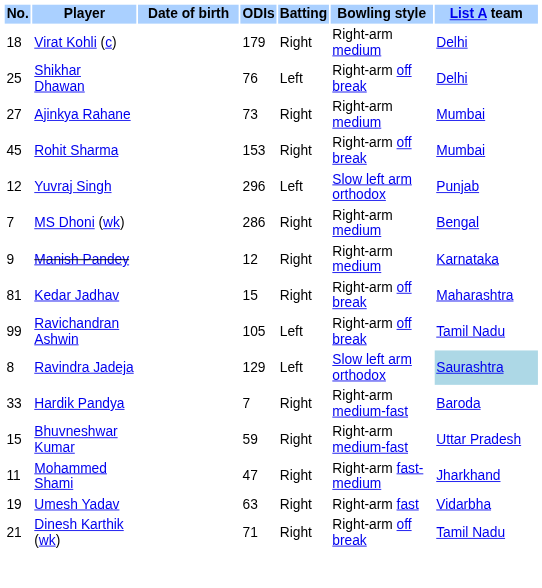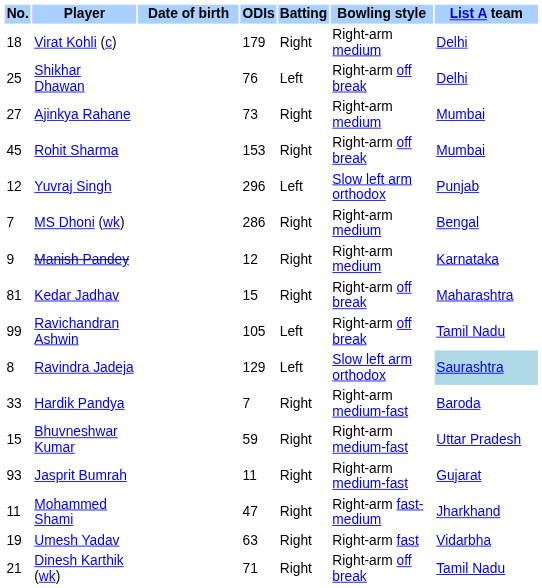 <table border="0" cellspacing="2" cellpadding="2" style="width:100%;">
 <tr style="background:#aad0ff;">
 <th width=5%>No.</th>
 <th width="20%">Player</th>
 <th width=20%>Date of birth</th>
 <th width=6%>ODIs</th>
 <th width=6%>Batting</th>
 <th width=20%>Bowling style</th>
 <th width=20%><a href='#'>List A</a> team</th>
 </tr>
 <tr>
 <td>18</td>
 <td><a href='#'>Virat Kohli</a> (<a href='#'>c</a>)</td>
 <td></td>
 <td>179</td>
 <td>Right</td>
 <td>Right-arm <a href='#'>medium</a></td>
 <td> <a href='#'>Delhi</a></td>
 </tr>
 <tr>
 <td>25</td>
 <td><a href='#'>Shikhar Dhawan</a></td>
 <td></td>
 <td>76</td>
 <td>Left</td>
 <td>Right-arm <a href='#'>off break</a></td>
 <td> <a href='#'>Delhi</a></td>
 </tr>
 <tr>
 <td>27</td>
 <td><a href='#'>Ajinkya Rahane</a></td>
 <td></td>
 <td>73</td>
 <td>Right</td>
 <td>Right-arm <a href='#'>medium</a></td>
 <td> <a href='#'>Mumbai</a></td>
 </tr>
 <tr>
 <td>45</td>
 <td><a href='#'>Rohit Sharma</a></td>
 <td></td>
 <td>153</td>
 <td>Right</td>
 <td>Right-arm <a href='#'>off break</a></td>
 <td> <a href='#'>Mumbai</a></td>
 </tr>
 <tr>
 <td>12</td>
 <td><a href='#'>Yuvraj Singh</a></td>
 <td></td>
 <td>296</td>
 <td>Left</td>
 <td><a href='#'>Slow left arm orthodox</a></td>
 <td> <a href='#'>Punjab</a></td>
 </tr>
 <tr>
 <td>7</td>
 <td><a href='#'>MS Dhoni</a> (<a href='#'>wk</a>)</td>
 <td></td>
 <td>286</td>
 <td>Right</td>
 <td>Right-arm <a href='#'>medium</a></td>
 <td> <a href='#'>Bengal</a></td>
 </tr>
 <tr>
 <td>9</td>
 <td><s><a href='#'>Manish Pandey</a></s></td>
 <td></td>
 <td>12</td>
 <td>Right</td>
 <td>Right-arm <a href='#'>medium</a></td>
 <td> <a href='#'>Karnataka</a></td>
 </tr>
 <tr>
 <td>81</td>
 <td><a href='#'>Kedar Jadhav</a></td>
 <td></td>
 <td>15</td>
 <td>Right</td>
 <td>Right-arm <a href='#'>off break</a></td>
 <td> <a href='#'>Maharashtra</a></td>
 </tr>
 <tr>
 <td>99</td>
 <td><a href='#'>Ravichandran Ashwin</a></td>
 <td></td>
 <td>105</td>
 <td>Left</td>
 <td>Right-arm <a href='#'>off break</a></td>
 <td> <a href='#'>Tamil Nadu</a></td>
 </tr>
 <tr>
 <td>8</td>
 <td><a href='#'>Ravindra Jadeja</a></td>
 <td></td>
 <td>129</td>
 <td>Left</td>
 <td><a href='#'>Slow left arm orthodox</a></td>
 <td style="background: lightblue;"> <a href='#'>Saurashtra</a></td>
 </tr>
 <tr>
 <td>33</td>
 <td><a href='#'>Hardik Pandya</a></td>
 <td></td>
 <td>7</td>
 <td>Right</td>
 <td>Right-arm <a href='#'>medium-fast</a></td>
 <td> <a href='#'>Baroda</a></td>
 </tr>
 <tr>
 <td>15</td>
 <td><a href='#'>Bhuvneshwar Kumar</a></td>
 <td></td>
 <td>59</td>
 <td>Right</td>
 <td>Right-arm <a href='#'>medium-fast</a></td>
 <td> <a href='#'>Uttar Pradesh</a></td>
 </tr>
 <tr>
+<td>93</td>
+<td><a href='#'>Jasprit Bumrah</a></td>
+<td></td>
+<td>11</td>
+<td>Right</td>
+<td>Right-arm <a href='#'>medium-fast</a></td>
+<td> <a href='#'>Gujarat</a></td>
+</tr>
+<tr>
 <td>11</td>
 <td><a href='#'>Mohammed Shami</a></td>
 <td></td>
 <td>47</td>
 <td>Right</td>
 <td>Right-arm <a href='#'>fast-medium</a></td>
 <td> <a href='#'>Jharkhand</a></td>
 </tr>
 <tr>
 <td>19</td>
 <td><a href='#'>Umesh Yadav</a></td>
 <td></td>
 <td>63</td>
 <td>Right</td>
 <td>Right-arm <a href='#'>fast</a></td>
 <td> <a href='#'>Vidarbha</a></td>
 </tr>
 <tr>
 <td>21</td>
 <td><a href='#'>Dinesh Karthik</a> (<a href='#'>wk</a>)</td>
 <td></td>
 <td>71</td>
 <td>Right</td>
 <td>Right-arm <a href='#'>off break</a></td>
 <td> <a href='#'>Tamil Nadu</a></td>
 </tr>
 </table>
